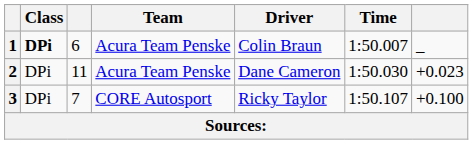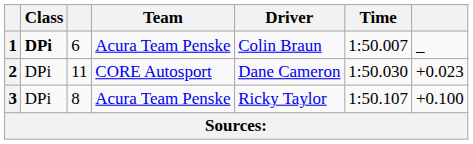 <table class="wikitable">
 <tr>
 <th scope="col"></th>
 <th scope="col">Class</th>
 <th scope="col"></th>
 <th scope="col">Team</th>
 <th scope="col">Driver</th>
 <th scope="col">Time</th>
 <th scope="col"></th>
 </tr>
 <tr>
 <th scope="row">1</th>
 <td><strong>DPi</strong></td>
 <td>6</td>
 <td><a href='#'>Acura Team Penske</a></td>
 <td><a href='#'>Colin Braun</a></td>
 <td>1:50.007</td>
 <td>_</td>
 </tr>
 <tr>
 <th scope="row">2</th>
 <td>DPi</td>
 <td>11</td>
-<td><a href='#'>Acura Team Penske</a></td>
+<td><a href='#'>CORE Autosport</a></td>
 <td><a href='#'>Dane Cameron</a></td>
 <td>1:50.030</td>
 <td>+0.023</td>
 </tr>
 <tr>
 <th scope="row">3</th>
 <td>DPi</td>
-<td>7</td>
-<td><a href='#'>CORE Autosport</a></td>
+<td>8</td>
+<td><a href='#'>Acura Team Penske</a></td>
 <td><a href='#'>Ricky Taylor</a></td>
 <td>1:50.107</td>
 <td>+0.100</td>
 </tr>
 <tr>
 <th colspan="7">Sources:</th>
 </tr>
 </table>
